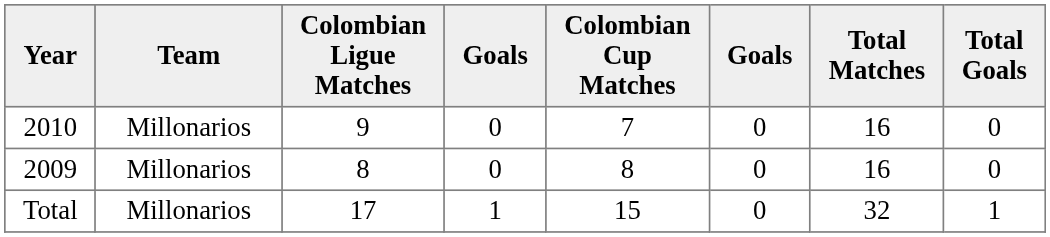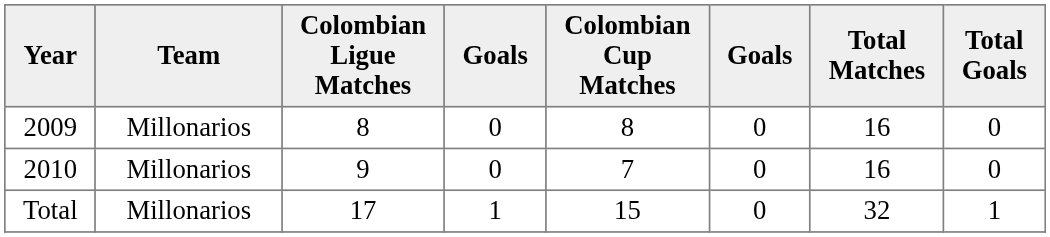 <table cellpadding=3 cellspacing=0 width=100% width=40% border=1 style="border-collapse:collapse"|>
 <tr align=center>
 <th style="background:#efefef; width:5%;">Year</th>
 <th style="background:#efefef; width:10%;">Team</th>
 <th style="background:#efefef; width:5%;">Colombian Ligue Matches</th>
 <th style="background:#efefef; width:5%;">Goals</th>
 <th style="background:#efefef; width:5%;">Colombian Cup Matches</th>
 <th style="background:#efefef; width:5%;">Goals</th>
 <th style="background:#efefef; width:5%;">Total Matches</th>
 <th style="background:#efefef; width:5%;">Total Goals</th>
 </tr>
 <tr style="text-align:center; background:#DOE7FF;">
+<td>2009</td>
+<td>Millonarios</td>
+<td>8</td>
+<td>0</td>
+<td>8</td>
+<td>0</td>
+<td>16</td>
+<td>0</td>
+</tr>
+<tr style="text-align:center; background:#DOE7FF;">
 <td>2010</td>
 <td>Millonarios</td>
 <td>9</td>
 <td>0</td>
 <td>7</td>
-<td>0</td>
-<td>16</td>
-<td>0</td>
-</tr>
-<tr style="text-align:center; background:#DOE7FF;">
-<td>2009</td>
-<td>Millonarios</td>
-<td>8</td>
-<td>0</td>
-<td>8</td>
 <td>0</td>
 <td>16</td>
 <td>0</td>
 </tr>
 <tr style="text-align:center; background:#DOE7FF;">
 <td>Total</td>
 <td>Millonarios</td>
 <td>17</td>
 <td>1</td>
 <td>15</td>
 <td>0</td>
 <td>32</td>
 <td>1</td>
 </tr>
 </table>
